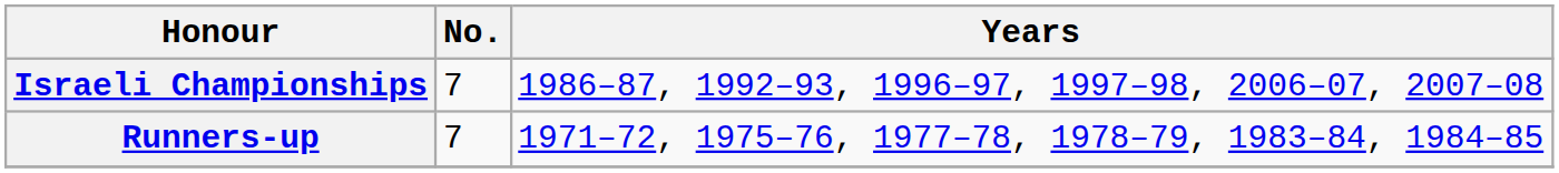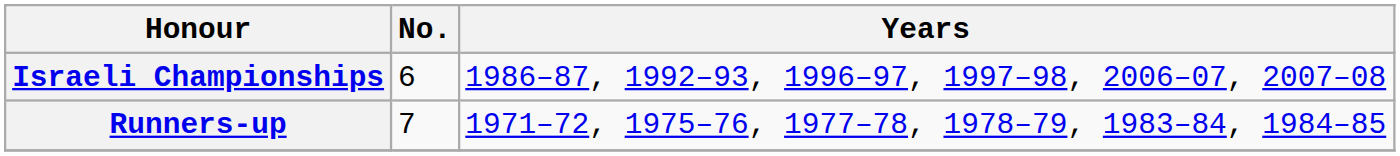 <table class="wikitable plainrowheaders">
 <tr>
 <th scope=col>Honour</th>
 <th scope=col>No.</th>
 <th scope=col>Years</th>
 </tr>
 <tr>
 <th scope=row><a href='#'>Israeli Championships</a></th>
-<td>7</td>
+<td>6</td>
 <td><a href='#'>1986–87</a>, <a href='#'>1992–93</a>, <a href='#'>1996–97</a>, <a href='#'>1997–98</a>, <a href='#'>2006–07</a>, <a href='#'>2007–08</a></td>
 </tr>
 <tr>
 <th scope=row><a href='#'>Runners-up</a></th>
 <td>7</td>
 <td><a href='#'>1971–72</a>, <a href='#'>1975–76</a>, <a href='#'>1977–78</a>, <a href='#'>1978–79</a>, <a href='#'>1983–84</a>, <a href='#'>1984–85</a></td>
 </tr>
 <tr>
 </tr>
 </table>
